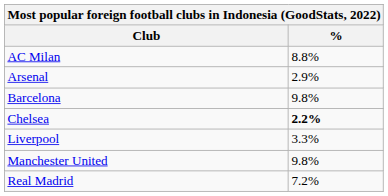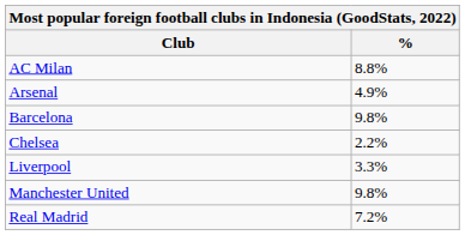 <table class="wikitable sortable">
 <tr>
 <th colspan="2">Most popular foreign football clubs in Indonesia (GoodStats, 2022)</th>
 </tr>
 <tr>
 <th>Club</th>
 <th>%</th>
 </tr>
 <tr>
 <td> <a href='#'>AC Milan</a></td>
 <td>8.8%</td>
 </tr>
 <tr>
 <td> <a href='#'>Arsenal</a></td>
-<td>2.9%</td>
+<td>4.9%</td>
 </tr>
 <tr>
 <td> <a href='#'>Barcelona</a></td>
 <td>9.8%</td>
 </tr>
 <tr>
 <td> <a href='#'>Chelsea</a></td>
-<td><strong>2.2%</strong></td>
+<td>2.2%</td>
 </tr>
 <tr>
 <td> <a href='#'>Liverpool</a></td>
 <td>3.3%</td>
 </tr>
 <tr>
 <td> <a href='#'>Manchester United</a></td>
 <td>9.8%</td>
 </tr>
 <tr>
 <td> <a href='#'>Real Madrid</a></td>
 <td>7.2%</td>
 </tr>
 </table>
